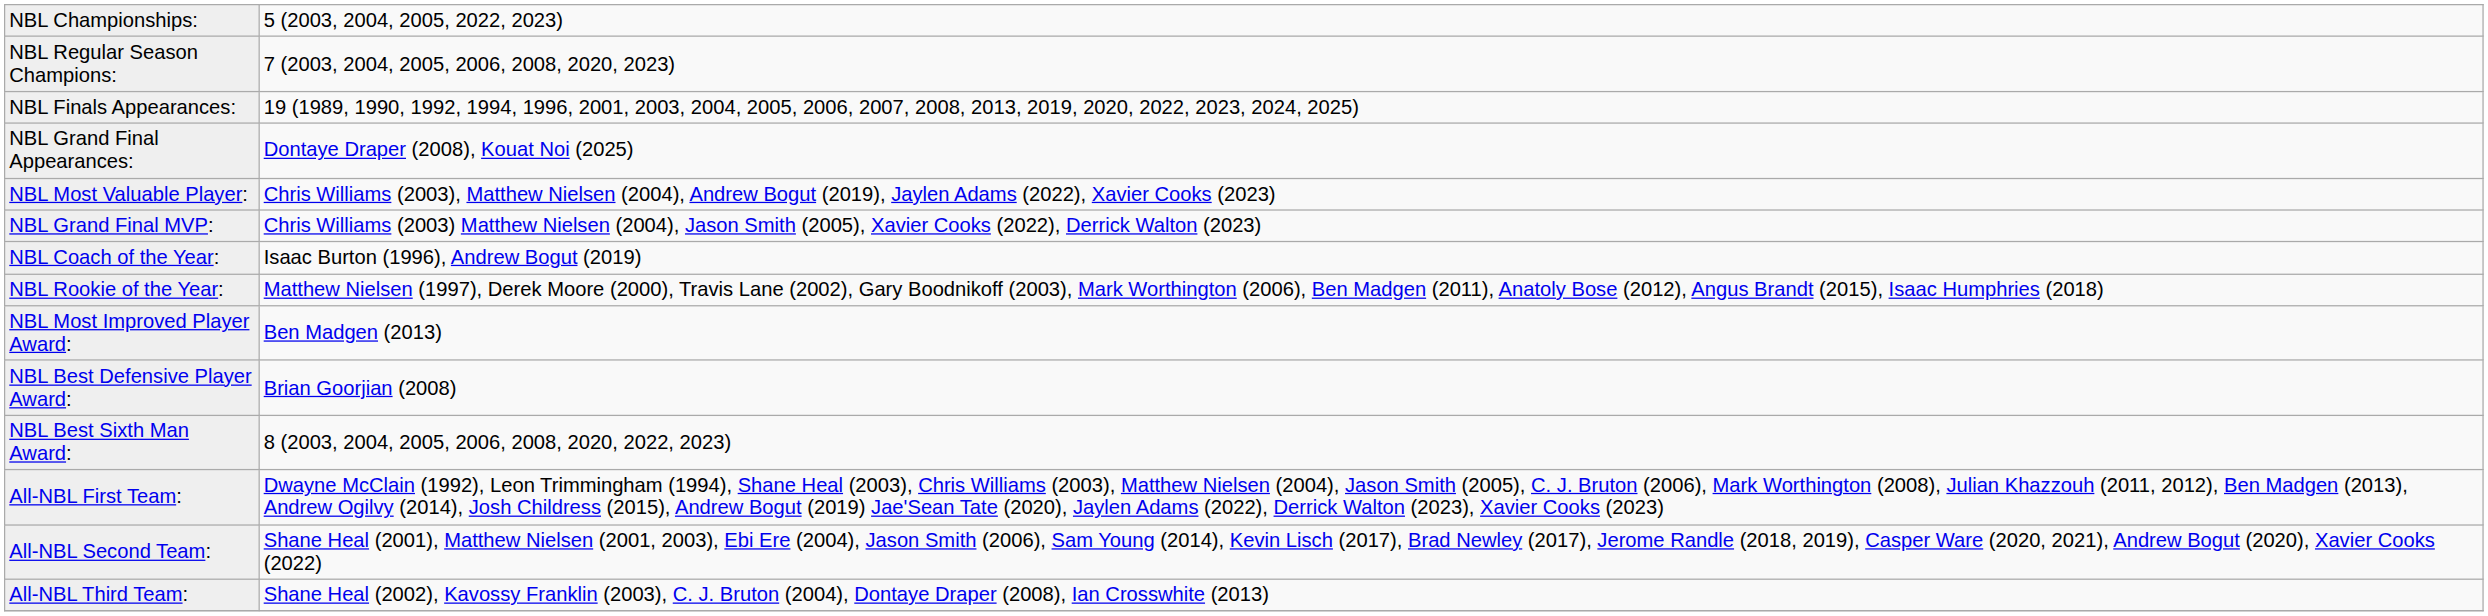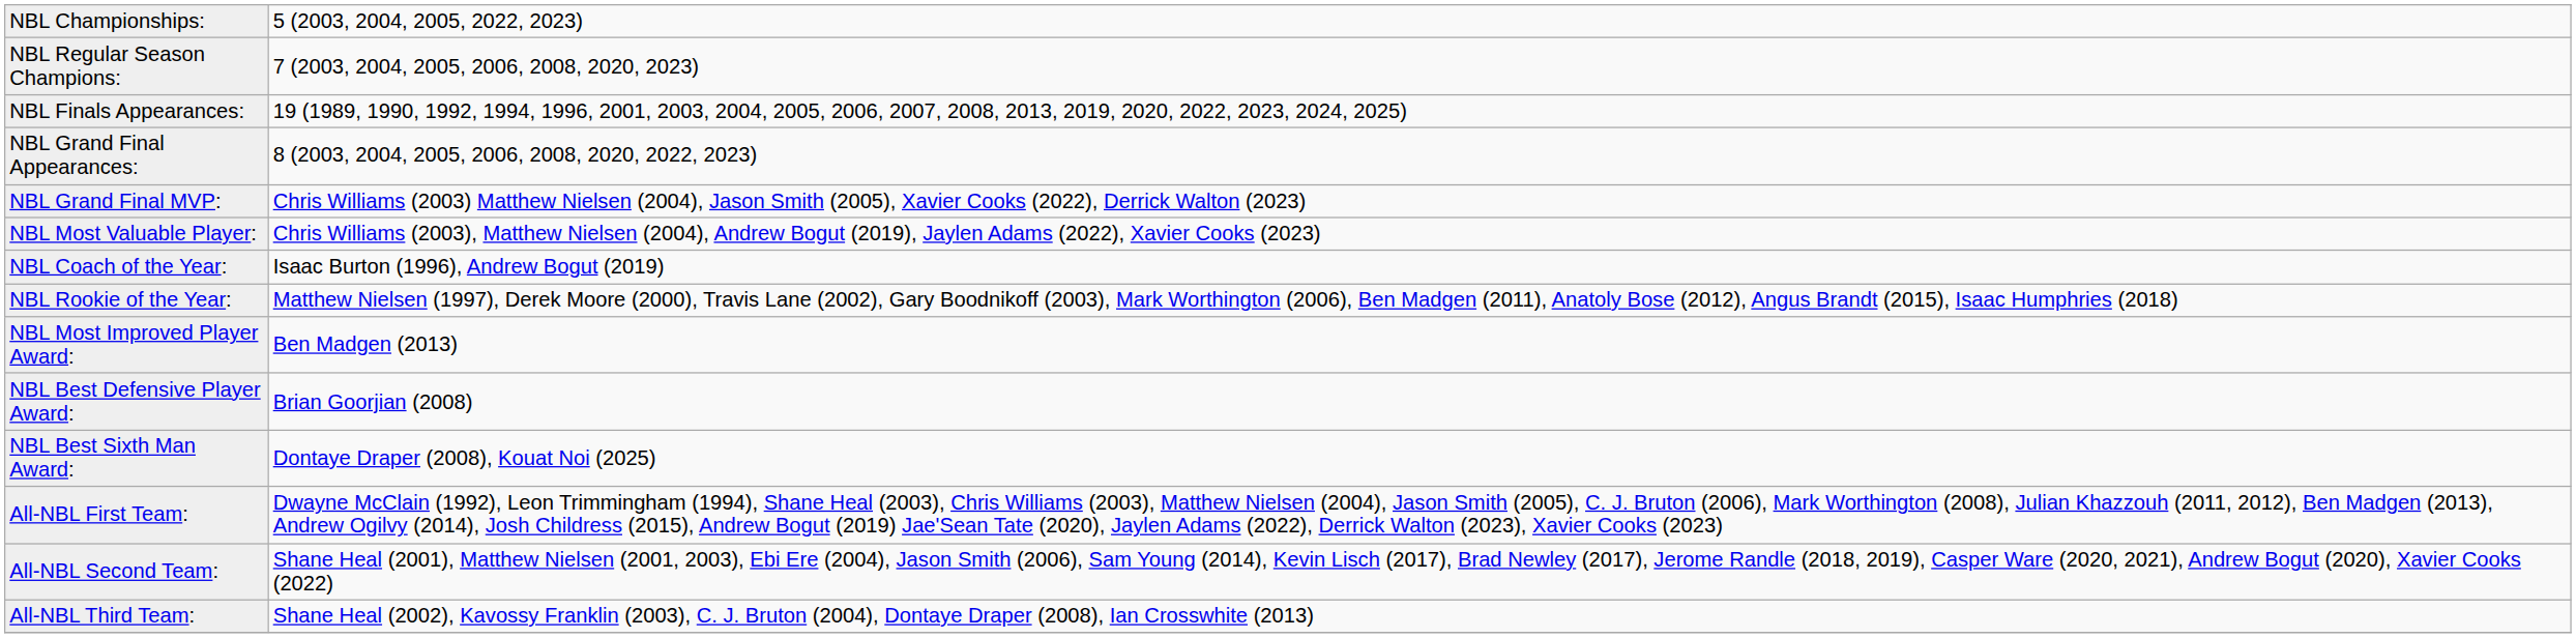 <table class="wikitable">
 <tr align=left>
 <td style="background:#efefef;">NBL Championships:</td>
 <td>5 (2003, 2004, 2005, 2022, 2023)</td>
 </tr>
 <tr>
 <td style="background:#efefef;">NBL Regular Season Champions:</td>
 <td>7 (2003, 2004, 2005, 2006, 2008, 2020, 2023)</td>
 </tr>
 <tr>
 <td style="background:#efefef;">NBL Finals Appearances:</td>
 <td>19 (1989, 1990, 1992, 1994, 1996, 2001, 2003, 2004, 2005, 2006, 2007, 2008, 2013, 2019, 2020, 2022, 2023, 2024, 2025)</td>
 </tr>
 <tr>
 <td style="background:#efefef;">NBL Grand Final Appearances:</td>
-<td><a href='#'>Dontaye Draper</a> (2008), <a href='#'>Kouat Noi</a> (2025)</td>
+<td>8 (2003, 2004, 2005, 2006, 2008, 2020, 2022, 2023)</td>
+</tr>
+<tr>
+<td style="background:#efefef;"><a href='#'>NBL Grand Final MVP</a>:</td>
+<td><a href='#'>Chris Williams</a> (2003) <a href='#'>Matthew Nielsen</a> (2004), <a href='#'>Jason Smith</a> (2005), <a href='#'>Xavier Cooks</a> (2022), <a href='#'>Derrick Walton</a> (2023)</td>
 </tr>
 <tr>
 <td style="background:#efefef;"><a href='#'>NBL Most Valuable Player</a>:</td>
 <td><a href='#'>Chris Williams</a> (2003), <a href='#'>Matthew Nielsen</a> (2004), <a href='#'>Andrew Bogut</a> (2019), <a href='#'>Jaylen Adams</a> (2022), <a href='#'>Xavier Cooks</a> (2023)</td>
-</tr>
-<tr>
-<td style="background:#efefef;"><a href='#'>NBL Grand Final MVP</a>:</td>
-<td><a href='#'>Chris Williams</a> (2003) <a href='#'>Matthew Nielsen</a> (2004), <a href='#'>Jason Smith</a> (2005), <a href='#'>Xavier Cooks</a> (2022), <a href='#'>Derrick Walton</a> (2023)</td>
 </tr>
 <tr>
 <td style="background:#efefef;"><a href='#'>NBL Coach of the Year</a>:</td>
 <td>Isaac Burton (1996), <a href='#'>Andrew Bogut</a> (2019)</td>
 </tr>
 <tr>
 <td style="background:#efefef;"><a href='#'>NBL Rookie of the Year</a>:</td>
 <td><a href='#'>Matthew Nielsen</a> (1997), Derek Moore (2000), Travis Lane (2002), Gary Boodnikoff (2003), <a href='#'>Mark Worthington</a> (2006), <a href='#'>Ben Madgen</a> (2011), <a href='#'>Anatoly Bose</a> (2012), <a href='#'>Angus Brandt</a> (2015), <a href='#'>Isaac Humphries</a> (2018)</td>
 </tr>
 <tr>
 <td style="background:#efefef;"><a href='#'>NBL Most Improved Player Award</a>:</td>
 <td><a href='#'>Ben Madgen</a> (2013)</td>
 </tr>
 <tr>
 <td style="background:#efefef;"><a href='#'>NBL Best Defensive Player Award</a>:</td>
 <td><a href='#'>Brian Goorjian</a> (2008)</td>
 </tr>
 <tr>
 <td style="background:#efefef;"><a href='#'>NBL Best Sixth Man Award</a>:</td>
-<td>8 (2003, 2004, 2005, 2006, 2008, 2020, 2022, 2023)</td>
+<td><a href='#'>Dontaye Draper</a> (2008), <a href='#'>Kouat Noi</a> (2025)</td>
 </tr>
 <tr>
 <td style="background:#efefef;"><a href='#'>All-NBL First Team</a>:</td>
 <td><a href='#'>Dwayne McClain</a> (1992), Leon Trimmingham (1994), <a href='#'>Shane Heal</a> (2003), <a href='#'>Chris Williams</a> (2003), <a href='#'>Matthew Nielsen</a> (2004), <a href='#'>Jason Smith</a> (2005), <a href='#'>C. J. Bruton</a> (2006), <a href='#'>Mark Worthington</a> (2008), <a href='#'>Julian Khazzouh</a> (2011, 2012), <a href='#'>Ben Madgen</a> (2013), <a href='#'>Andrew Ogilvy</a> (2014), <a href='#'>Josh Childress</a> (2015), <a href='#'>Andrew Bogut</a> (2019) <a href='#'>Jae'Sean Tate</a> (2020), <a href='#'>Jaylen Adams</a> (2022), <a href='#'>Derrick Walton</a> (2023), <a href='#'>Xavier Cooks</a> (2023)</td>
 </tr>
 <tr>
 <td style="background:#efefef;"><a href='#'>All-NBL Second Team</a>:</td>
 <td><a href='#'>Shane Heal</a> (2001), <a href='#'>Matthew Nielsen</a> (2001, 2003), <a href='#'>Ebi Ere</a> (2004), <a href='#'>Jason Smith</a> (2006), <a href='#'>Sam Young</a> (2014), <a href='#'>Kevin Lisch</a> (2017), <a href='#'>Brad Newley</a> (2017), <a href='#'>Jerome Randle</a> (2018, 2019), <a href='#'>Casper Ware</a> (2020, 2021), <a href='#'>Andrew Bogut</a> (2020), <a href='#'>Xavier Cooks</a> (2022)</td>
 </tr>
 <tr>
 <td style="background:#efefef;"><a href='#'>All-NBL Third Team</a>:</td>
 <td><a href='#'>Shane Heal</a> (2002), <a href='#'>Kavossy Franklin</a> (2003), <a href='#'>C. J. Bruton</a> (2004), <a href='#'>Dontaye Draper</a> (2008), <a href='#'>Ian Crosswhite</a> (2013)</td>
 </tr>
 <tr>
 </tr>
 </table>
